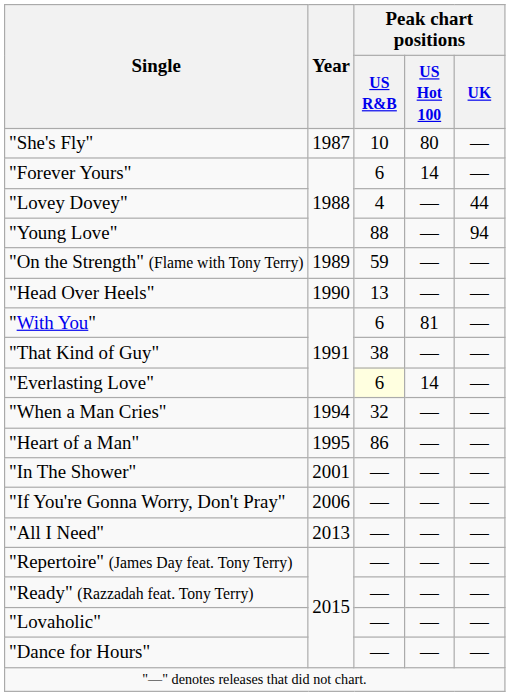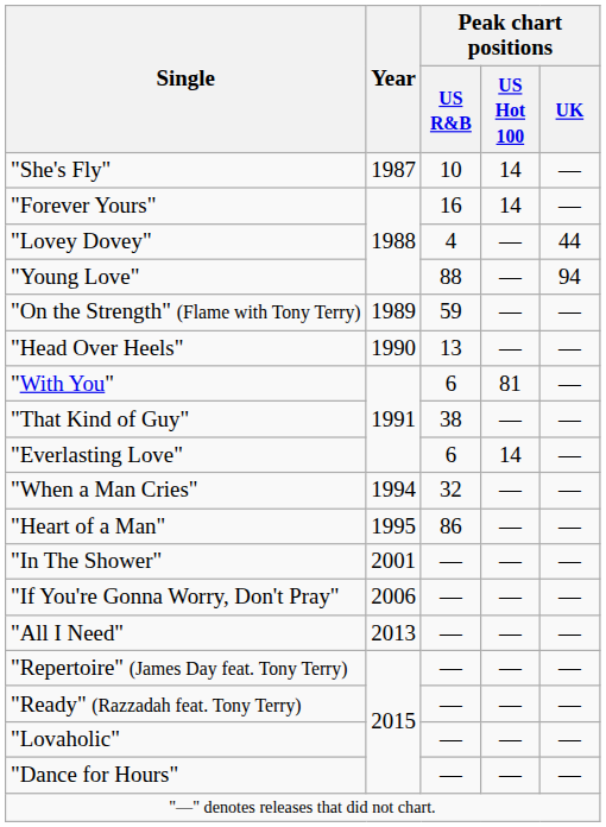 <table class="wikitable">
 <tr>
 <th rowspan="2">Single</th>
 <th rowspan="2">Year</th>
 <th colspan="3">Peak chart positions</th>
 </tr>
 <tr>
 <th width="35"><small><a href='#'>US R&B</a><br></small></th>
 <th width="35"><small><a href='#'>US Hot 100</a><br></small></th>
 <th width="35"><small><a href='#'>UK</a><br></small></th>
 </tr>
 <tr>
 <td>"She's Fly"</td>
 <td align=center>1987</td>
 <td align=center>10</td>
-<td align=center>80</td>
+<td align=center>14</td>
 <td align=center>—</td>
 </tr>
 <tr>
 <td>"Forever Yours"</td>
 <td align=center rowspan="3">1988</td>
-<td align=center>6</td>
+<td align=center>16</td>
 <td align=center>14</td>
 <td align=center>—</td>
 </tr>
 <tr>
 <td>"Lovey Dovey"</td>
 <td align=center>4</td>
 <td align=center>—</td>
 <td align=center>44</td>
 </tr>
 <tr>
 <td>"Young Love"</td>
 <td align=center>88</td>
 <td align=center>—</td>
 <td align=center>94</td>
 </tr>
 <tr>
 <td>"On the Strength" <small>(Flame with Tony Terry)</small></td>
 <td align=center>1989</td>
 <td align=center>59</td>
 <td align=center>—</td>
 <td align=center>—</td>
 </tr>
 <tr>
 <td>"Head Over Heels"</td>
 <td align=center>1990</td>
 <td align=center>13</td>
 <td align=center>—</td>
 <td align=center>—</td>
 </tr>
 <tr>
 <td>"<a href='#'>With You</a>"</td>
 <td align=center rowspan="3">1991</td>
 <td align=center>6</td>
 <td align=center>81</td>
 <td align=center>—</td>
 </tr>
 <tr>
 <td>"That Kind of Guy"</td>
 <td align=center>38</td>
 <td align=center>—</td>
 <td align=center>—</td>
 </tr>
 <tr>
 <td>"Everlasting Love"</td>
-<td align=center style="background: lightyellow;">6</td>
+<td align=center>6</td>
 <td align=center>14</td>
 <td align=center>—</td>
 </tr>
 <tr>
 <td>"When a Man Cries"</td>
 <td align=center>1994</td>
 <td align=center>32</td>
 <td align=center>—</td>
 <td align=center>—</td>
 </tr>
 <tr>
 <td>"Heart of a Man"</td>
 <td align=center>1995</td>
 <td align=center>86</td>
 <td align=center>—</td>
 <td align=center>—</td>
 </tr>
 <tr>
 <td>"In The Shower"</td>
 <td align=center>2001</td>
 <td align=center>—</td>
 <td align=center>—</td>
 <td align=center>—</td>
 </tr>
 <tr>
 <td>"If You're Gonna Worry, Don't Pray"</td>
 <td align=center>2006</td>
 <td align=center>—</td>
 <td align=center>—</td>
 <td align=center>—</td>
 </tr>
 <tr>
 <td>"All I Need"</td>
 <td align=center>2013</td>
 <td align=center>—</td>
 <td align=center>—</td>
 <td align=center>—</td>
 </tr>
 <tr>
 <td>"Repertoire" <small>(James Day feat. Tony Terry)</small></td>
 <td align=center rowspan="4">2015</td>
 <td align=center>—</td>
 <td align=center>—</td>
 <td align=center>—</td>
 </tr>
 <tr>
 <td>"Ready" <small>(Razzadah feat. Tony Terry)</small></td>
 <td align=center>—</td>
 <td align=center>—</td>
 <td align=center>—</td>
 </tr>
 <tr>
 <td>"Lovaholic"</td>
 <td align=center>—</td>
 <td align=center>—</td>
 <td align=center>—</td>
 </tr>
 <tr>
 <td>"Dance for Hours"</td>
 <td align=center>—</td>
 <td align=center>—</td>
 <td align=center>—</td>
 </tr>
 <tr>
 <td colspan="8" style="text-align:center; font-size:9pt;">"—" denotes releases that did not chart.</td>
 </tr>
 </table>
